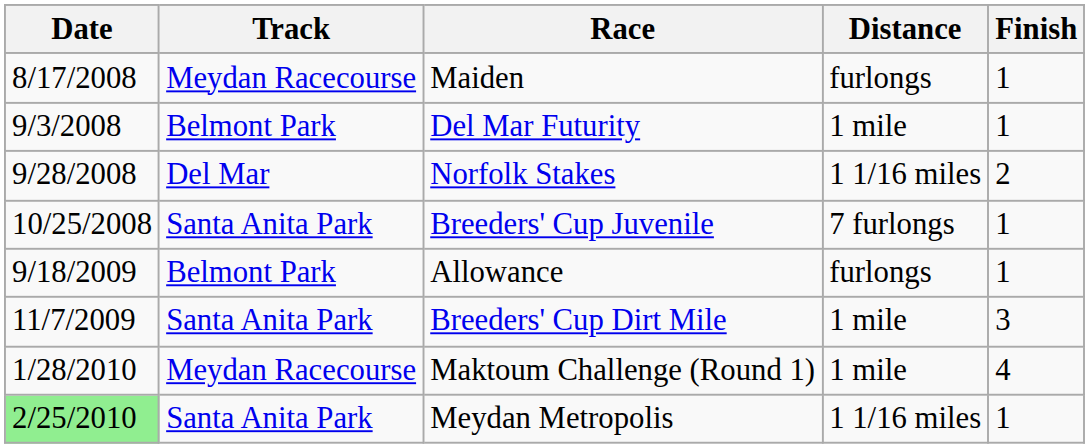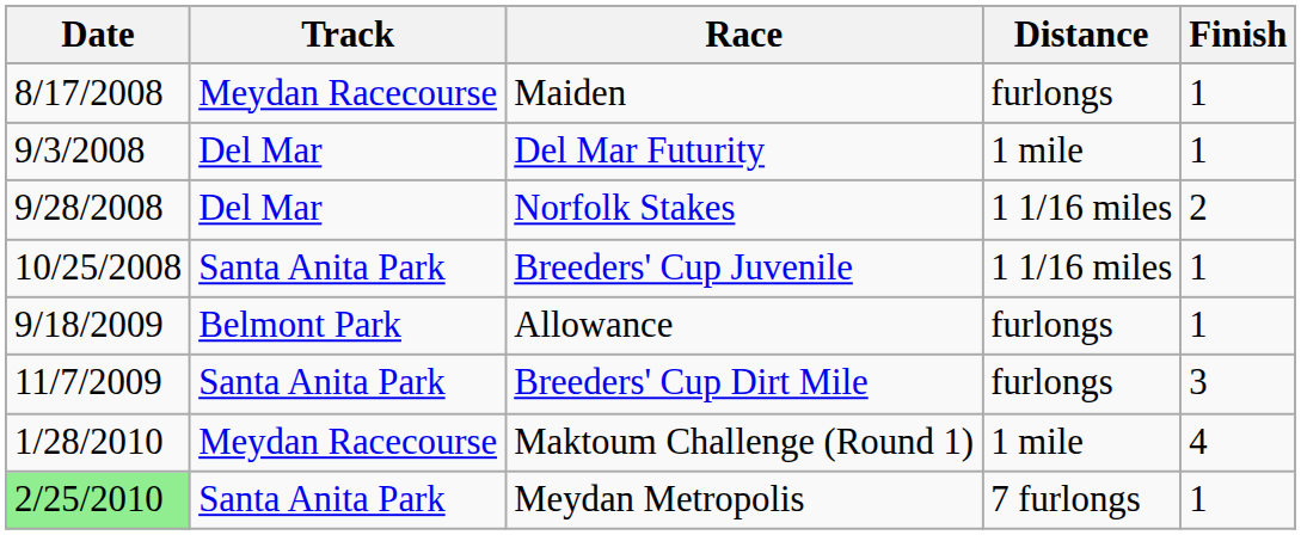 <table class="wikitable sortable">
 <tr>
 <th>Date</th>
 <th>Track</th>
 <th>Race</th>
 <th>Distance</th>
 <th>Finish</th>
 </tr>
 <tr>
 <td>8/17/2008</td>
 <td><a href='#'>Meydan Racecourse</a></td>
 <td>Maiden</td>
 <td> furlongs</td>
 <td>1</td>
 </tr>
 <tr>
 <td>9/3/2008</td>
-<td><a href='#'>Belmont Park</a></td>
+<td><a href='#'>Del Mar</a></td>
 <td><a href='#'>Del Mar Futurity</a></td>
 <td>1 mile</td>
 <td>1</td>
 </tr>
 <tr>
 <td>9/28/2008</td>
 <td><a href='#'>Del Mar</a></td>
 <td><a href='#'>Norfolk Stakes</a></td>
 <td>1 1/16 miles</td>
 <td>2</td>
 </tr>
 <tr>
 <td>10/25/2008</td>
 <td><a href='#'>Santa Anita Park</a></td>
 <td><a href='#'>Breeders' Cup Juvenile</a></td>
-<td>7 furlongs</td>
+<td>1 1/16 miles</td>
 <td>1</td>
 </tr>
 <tr>
 <td>9/18/2009</td>
 <td><a href='#'>Belmont Park</a></td>
 <td>Allowance</td>
 <td> furlongs</td>
 <td>1</td>
 </tr>
 <tr>
 <td>11/7/2009</td>
 <td><a href='#'>Santa Anita Park</a></td>
 <td><a href='#'>Breeders' Cup Dirt Mile</a></td>
-<td>1 mile</td>
+<td> furlongs</td>
 <td>3</td>
 </tr>
 <tr>
 <td>1/28/2010</td>
 <td><a href='#'>Meydan Racecourse</a></td>
 <td>Maktoum Challenge (Round 1)</td>
 <td>1 mile</td>
 <td>4</td>
 </tr>
 <tr>
 <td style="background: lightgreen;">2/25/2010</td>
 <td><a href='#'>Santa Anita Park</a></td>
 <td>Meydan Metropolis</td>
-<td>1 1/16 miles</td>
+<td>7 furlongs</td>
 <td>1</td>
 </tr>
 </table>
